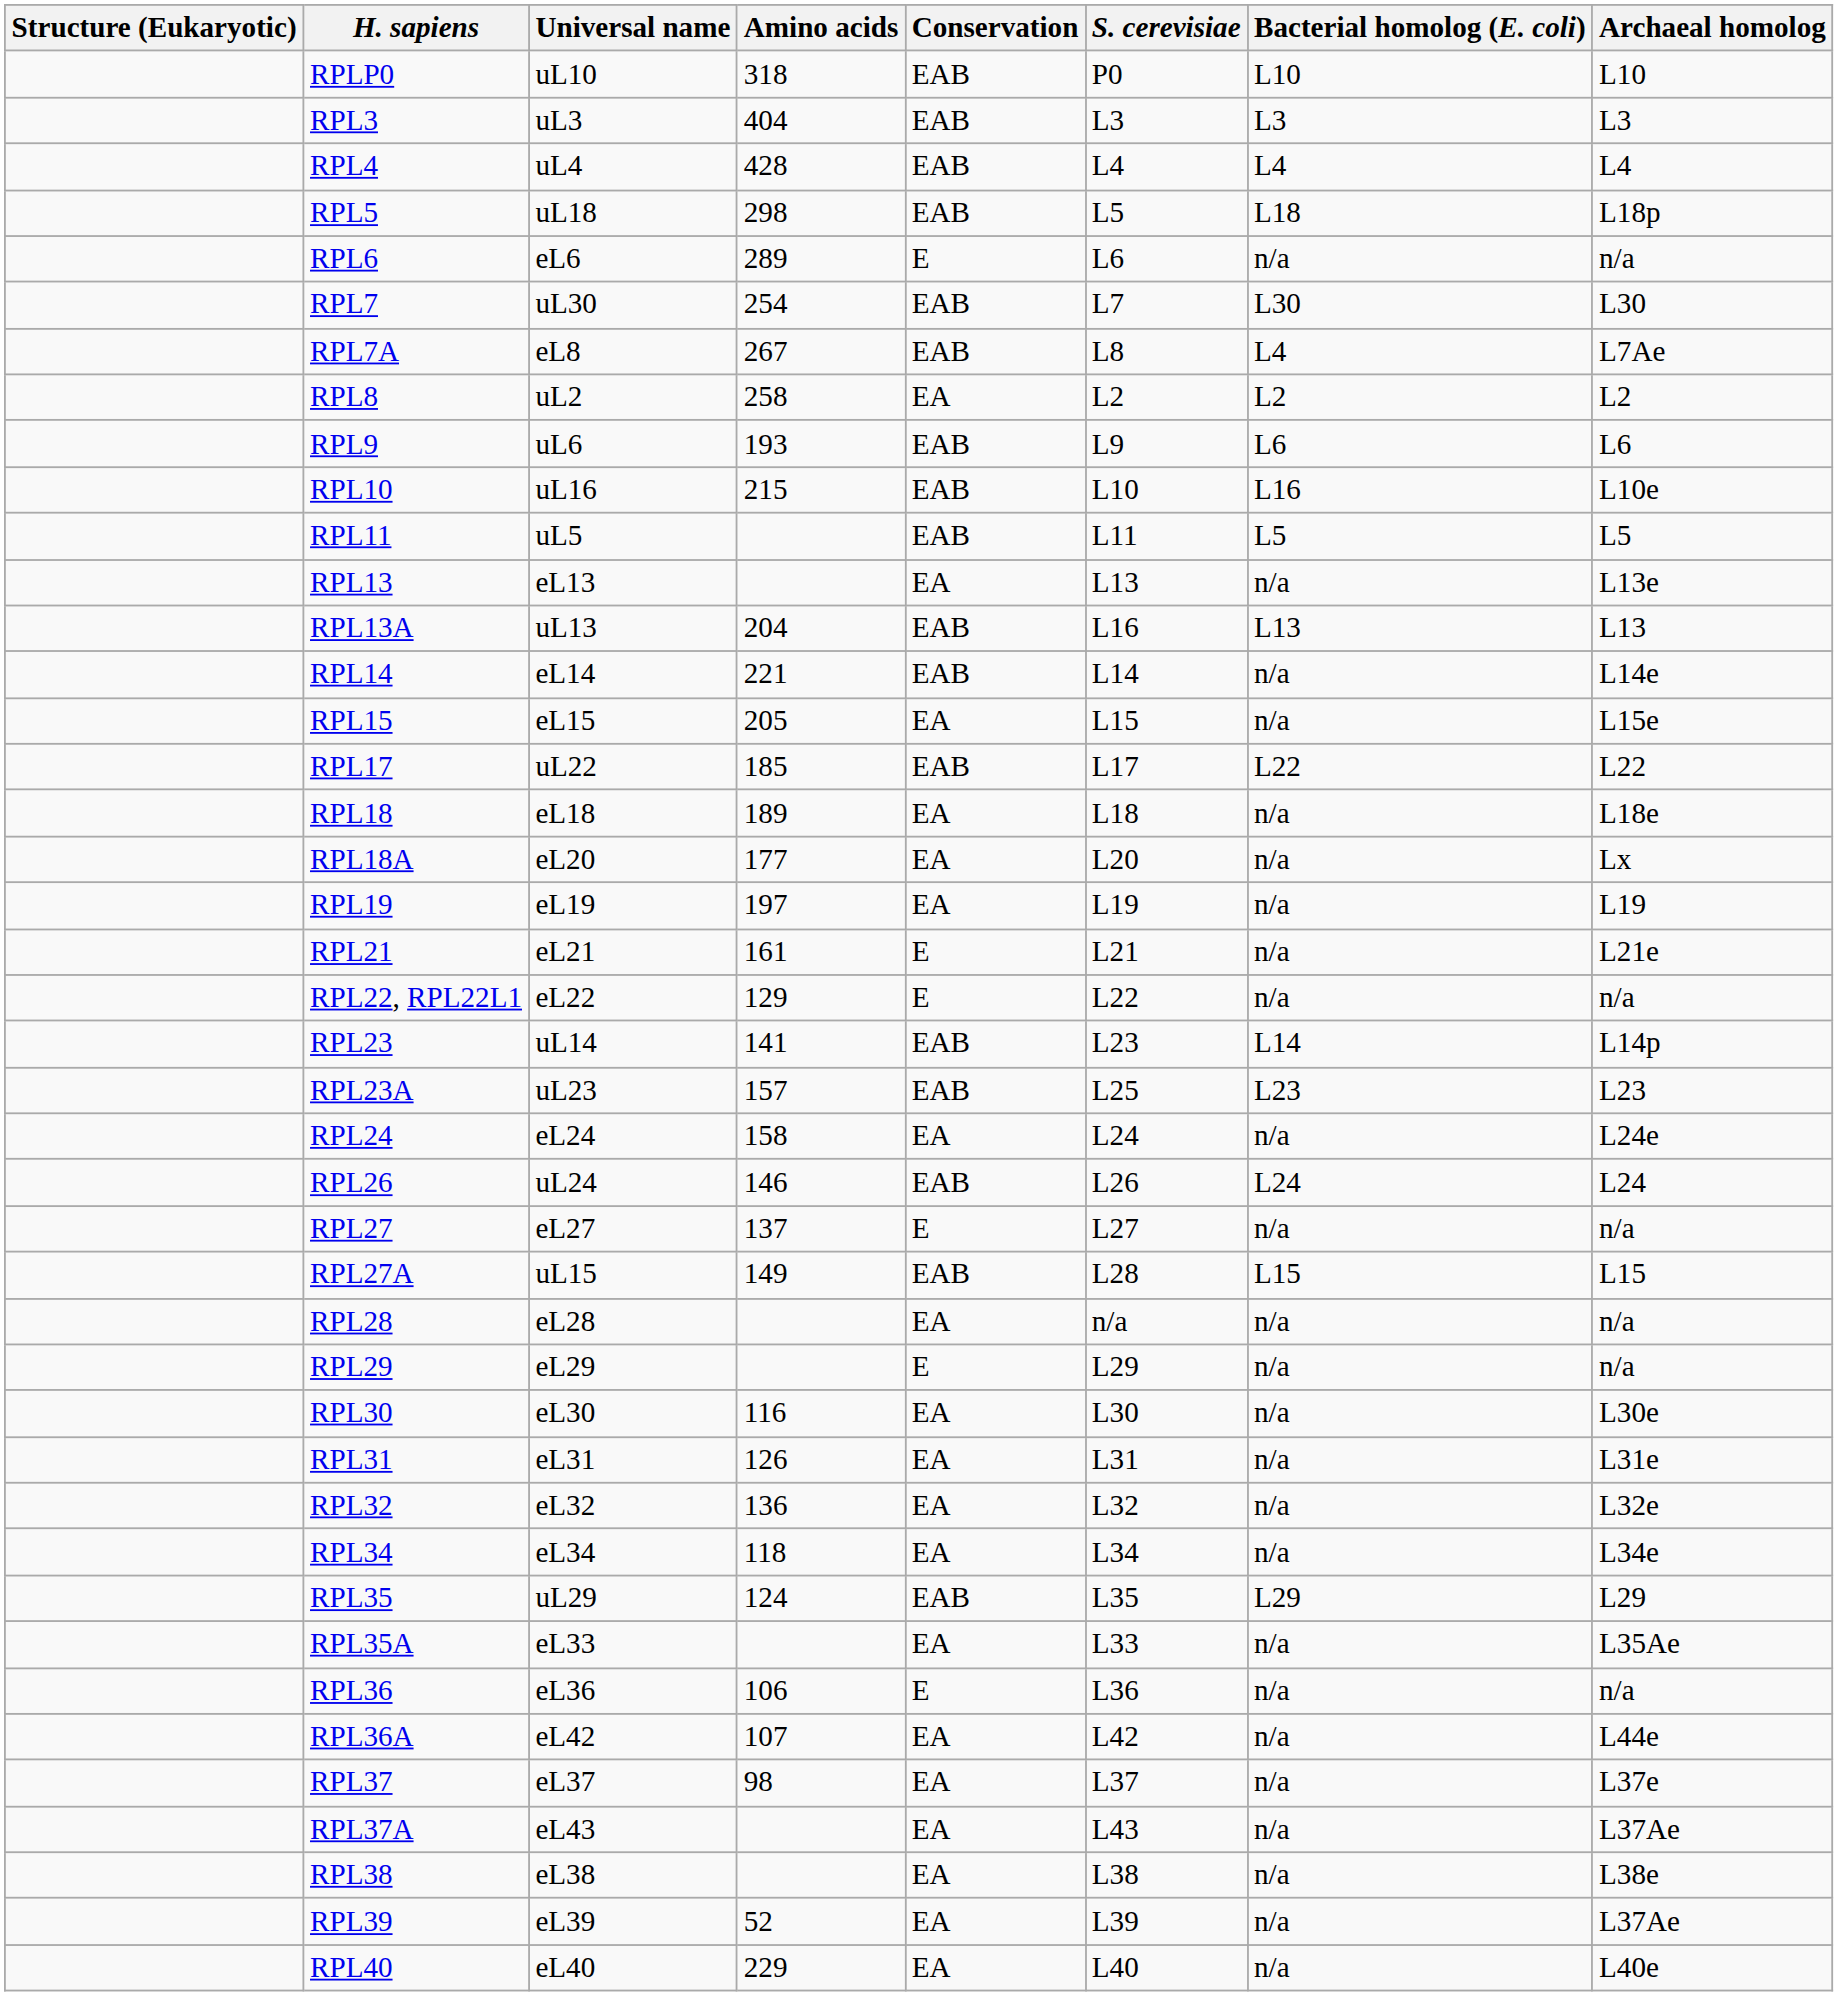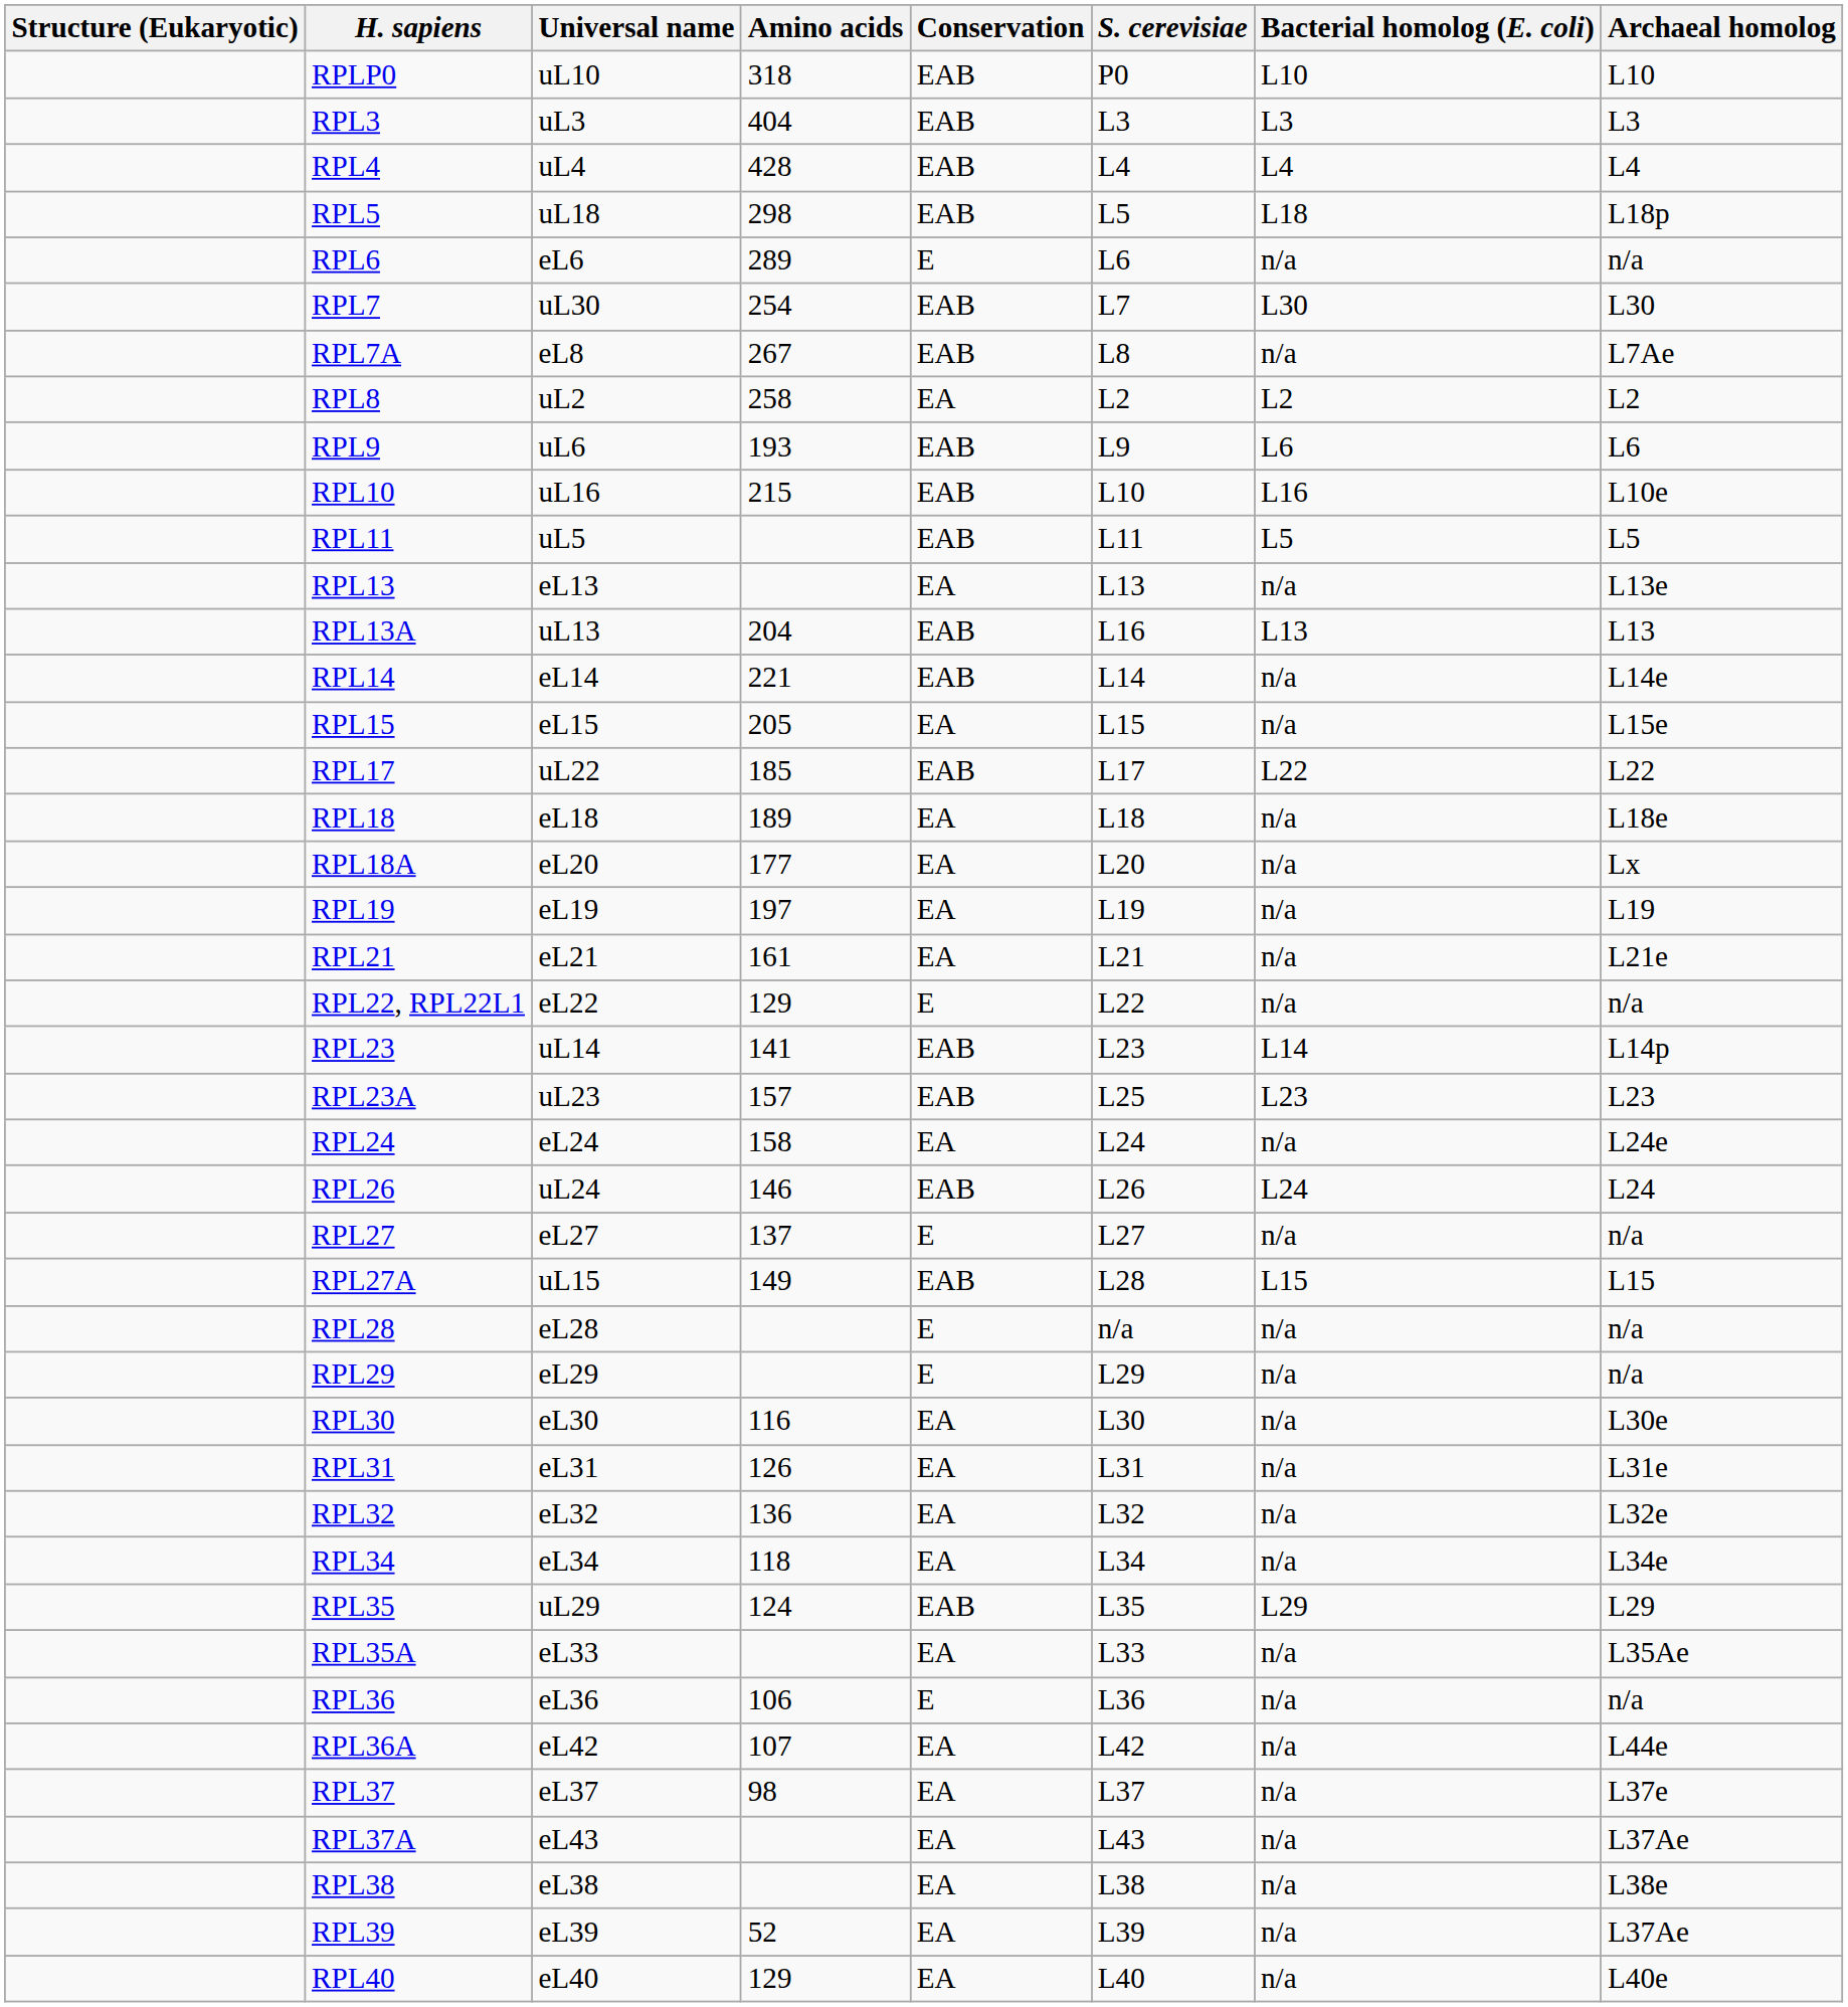 <table class="wikitable sortable">
 <tr>
 <th>Structure (Eukaryotic)</th>
 <th><em>H. sapiens</em></th>
 <th>Universal name </th>
 <th>Amino acids</th>
 <th>Conservation</th>
 <th><em>S. cerevisiae</em></th>
 <th>Bacterial homolog (<em>E. coli</em>)</th>
 <th>Archaeal homolog</th>
 </tr>
 <tr>
 <td></td>
 <td><a href='#'>RPLP0</a></td>
 <td>uL10</td>
 <td>318</td>
 <td>EAB</td>
 <td>P0</td>
 <td>L10</td>
 <td>L10</td>
 </tr>
 <tr>
 <td></td>
 <td><a href='#'>RPL3</a></td>
 <td>uL3</td>
 <td>404</td>
 <td>EAB</td>
 <td>L3</td>
 <td>L3</td>
 <td>L3</td>
 </tr>
 <tr>
 <td></td>
 <td><a href='#'>RPL4</a></td>
 <td>uL4</td>
 <td>428</td>
 <td>EAB</td>
 <td>L4</td>
 <td>L4</td>
 <td>L4</td>
 </tr>
 <tr>
 <td></td>
 <td><a href='#'>RPL5</a></td>
 <td>uL18</td>
 <td>298</td>
 <td>EAB</td>
 <td>L5</td>
 <td>L18</td>
 <td>L18p</td>
 </tr>
 <tr>
 <td></td>
 <td><a href='#'>RPL6</a></td>
 <td>eL6</td>
 <td>289</td>
 <td>E</td>
 <td>L6</td>
 <td>n/a</td>
 <td>n/a</td>
 </tr>
 <tr>
 <td></td>
 <td><a href='#'>RPL7</a></td>
 <td>uL30</td>
 <td>254</td>
 <td>EAB</td>
 <td>L7</td>
 <td>L30</td>
 <td>L30</td>
 </tr>
 <tr>
 <td></td>
 <td><a href='#'>RPL7A</a></td>
 <td>eL8</td>
 <td>267</td>
 <td>EAB</td>
 <td>L8</td>
-<td>L4</td>
+<td>n/a</td>
 <td>L7Ae</td>
 </tr>
 <tr>
 <td></td>
 <td><a href='#'>RPL8</a></td>
 <td>uL2</td>
 <td>258</td>
 <td>EA</td>
 <td>L2</td>
 <td>L2</td>
 <td>L2</td>
 </tr>
 <tr>
 <td></td>
 <td><a href='#'>RPL9</a></td>
 <td>uL6</td>
 <td>193</td>
 <td>EAB</td>
 <td>L9</td>
 <td>L6</td>
 <td>L6</td>
 </tr>
 <tr>
 <td></td>
 <td><a href='#'>RPL10</a></td>
 <td>uL16</td>
 <td>215</td>
 <td>EAB</td>
 <td>L10</td>
 <td>L16</td>
 <td>L10e</td>
 </tr>
 <tr>
 <td></td>
 <td><a href='#'>RPL11</a></td>
 <td>uL5</td>
 <td></td>
 <td>EAB</td>
 <td>L11</td>
 <td>L5</td>
 <td>L5</td>
 </tr>
 <tr>
 <td></td>
 <td><a href='#'>RPL13</a></td>
 <td>eL13</td>
 <td></td>
 <td>EA</td>
 <td>L13</td>
 <td>n/a</td>
 <td>L13e</td>
 </tr>
 <tr>
 <td></td>
 <td><a href='#'>RPL13A</a></td>
 <td>uL13</td>
 <td>204</td>
 <td>EAB</td>
 <td>L16</td>
 <td>L13</td>
 <td>L13</td>
 </tr>
 <tr>
 <td></td>
 <td><a href='#'>RPL14</a></td>
 <td>eL14</td>
 <td>221</td>
 <td>EAB</td>
 <td>L14</td>
 <td>n/a</td>
 <td>L14e</td>
 </tr>
 <tr>
 <td></td>
 <td><a href='#'>RPL15</a></td>
 <td>eL15</td>
 <td>205</td>
 <td>EA</td>
 <td>L15</td>
 <td>n/a</td>
 <td>L15e</td>
 </tr>
 <tr>
 <td></td>
 <td><a href='#'>RPL17</a></td>
 <td>uL22</td>
 <td>185</td>
 <td>EAB</td>
 <td>L17</td>
 <td>L22</td>
 <td>L22</td>
 </tr>
 <tr>
 <td></td>
 <td><a href='#'>RPL18</a></td>
 <td>eL18</td>
 <td>189</td>
 <td>EA</td>
 <td>L18</td>
 <td>n/a</td>
 <td>L18e</td>
 </tr>
 <tr>
 <td></td>
 <td><a href='#'>RPL18A</a></td>
 <td>eL20</td>
 <td>177</td>
 <td>EA</td>
 <td>L20</td>
 <td>n/a</td>
 <td>Lx</td>
 </tr>
 <tr>
 <td></td>
 <td><a href='#'>RPL19</a></td>
 <td>eL19</td>
 <td>197</td>
 <td>EA</td>
 <td>L19</td>
 <td>n/a</td>
 <td>L19</td>
 </tr>
 <tr>
 <td></td>
 <td><a href='#'>RPL21</a></td>
 <td>eL21</td>
 <td>161</td>
-<td>E</td>
+<td>EA</td>
 <td>L21</td>
 <td>n/a</td>
 <td>L21e</td>
 </tr>
 <tr>
 <td></td>
 <td><a href='#'>RPL22</a>, <a href='#'>RPL22L1</a></td>
 <td>eL22</td>
 <td>129</td>
 <td>E</td>
 <td>L22</td>
 <td>n/a</td>
 <td>n/a</td>
 </tr>
 <tr>
 <td></td>
 <td><a href='#'>RPL23</a></td>
 <td>uL14</td>
 <td>141</td>
 <td>EAB</td>
 <td>L23</td>
 <td>L14</td>
 <td>L14p</td>
 </tr>
 <tr>
 <td></td>
 <td><a href='#'>RPL23A</a></td>
 <td>uL23</td>
 <td>157</td>
 <td>EAB</td>
 <td>L25</td>
 <td>L23</td>
 <td>L23</td>
 </tr>
 <tr>
 <td></td>
 <td><a href='#'>RPL24</a></td>
 <td>eL24</td>
 <td>158</td>
 <td>EA</td>
 <td>L24</td>
 <td>n/a</td>
 <td>L24e</td>
 </tr>
 <tr>
 <td></td>
 <td><a href='#'>RPL26</a></td>
 <td>uL24</td>
 <td>146</td>
 <td>EAB</td>
 <td>L26</td>
 <td>L24</td>
 <td>L24</td>
 </tr>
 <tr>
 <td></td>
 <td><a href='#'>RPL27</a></td>
 <td>eL27</td>
 <td>137</td>
 <td>E</td>
 <td>L27</td>
 <td>n/a</td>
 <td>n/a</td>
 </tr>
 <tr>
 <td></td>
 <td><a href='#'>RPL27A</a></td>
 <td>uL15</td>
 <td>149</td>
 <td>EAB</td>
 <td>L28</td>
 <td>L15</td>
 <td>L15</td>
 </tr>
 <tr>
 <td></td>
 <td><a href='#'>RPL28</a></td>
 <td>eL28</td>
 <td></td>
-<td>EA</td>
+<td>E</td>
 <td>n/a</td>
 <td>n/a</td>
 <td>n/a</td>
 </tr>
 <tr>
 <td></td>
 <td><a href='#'>RPL29</a></td>
 <td>eL29</td>
 <td></td>
 <td>E</td>
 <td>L29</td>
 <td>n/a</td>
 <td>n/a</td>
 </tr>
 <tr>
 <td></td>
 <td><a href='#'>RPL30</a></td>
 <td>eL30</td>
 <td>116</td>
 <td>EA</td>
 <td>L30</td>
 <td>n/a</td>
 <td>L30e</td>
 </tr>
 <tr>
 <td></td>
 <td><a href='#'>RPL31</a></td>
 <td>eL31</td>
 <td>126</td>
 <td>EA</td>
 <td>L31</td>
 <td>n/a</td>
 <td>L31e</td>
 </tr>
 <tr>
 <td></td>
 <td><a href='#'>RPL32</a></td>
 <td>eL32</td>
 <td>136</td>
 <td>EA</td>
 <td>L32</td>
 <td>n/a</td>
 <td>L32e</td>
 </tr>
 <tr>
 <td></td>
 <td><a href='#'>RPL34</a></td>
 <td>eL34</td>
 <td>118</td>
 <td>EA</td>
 <td>L34</td>
 <td>n/a</td>
 <td>L34e</td>
 </tr>
 <tr>
 <td></td>
 <td><a href='#'>RPL35</a></td>
 <td>uL29</td>
 <td>124</td>
 <td>EAB</td>
 <td>L35</td>
 <td>L29</td>
 <td>L29</td>
 </tr>
 <tr>
 <td></td>
 <td><a href='#'>RPL35A</a></td>
 <td>eL33</td>
 <td></td>
 <td>EA</td>
 <td>L33</td>
 <td>n/a</td>
 <td>L35Ae</td>
 </tr>
 <tr>
 <td></td>
 <td><a href='#'>RPL36</a></td>
 <td>eL36</td>
 <td>106</td>
 <td>E</td>
 <td>L36</td>
 <td>n/a</td>
 <td>n/a</td>
 </tr>
 <tr>
 <td></td>
 <td><a href='#'>RPL36A</a></td>
 <td>eL42</td>
 <td>107</td>
 <td>EA</td>
 <td>L42</td>
 <td>n/a</td>
 <td>L44e</td>
 </tr>
 <tr>
 <td></td>
 <td><a href='#'>RPL37</a></td>
 <td>eL37</td>
 <td>98</td>
 <td>EA</td>
 <td>L37</td>
 <td>n/a</td>
 <td>L37e</td>
 </tr>
 <tr>
 <td></td>
 <td><a href='#'>RPL37A</a></td>
 <td>eL43</td>
 <td></td>
 <td>EA</td>
 <td>L43</td>
 <td>n/a</td>
 <td>L37Ae</td>
 </tr>
 <tr>
 <td></td>
 <td><a href='#'>RPL38</a></td>
 <td>eL38</td>
 <td></td>
 <td>EA</td>
 <td>L38</td>
 <td>n/a</td>
 <td>L38e</td>
 </tr>
 <tr>
 <td></td>
 <td><a href='#'>RPL39</a></td>
 <td>eL39</td>
 <td>52</td>
 <td>EA</td>
 <td>L39</td>
 <td>n/a</td>
 <td>L37Ae</td>
 </tr>
 <tr>
 <td></td>
 <td><a href='#'>RPL40</a></td>
 <td>eL40</td>
-<td>229</td>
+<td>129</td>
 <td>EA</td>
 <td>L40</td>
 <td>n/a</td>
 <td>L40e</td>
 </tr>
 </table>
